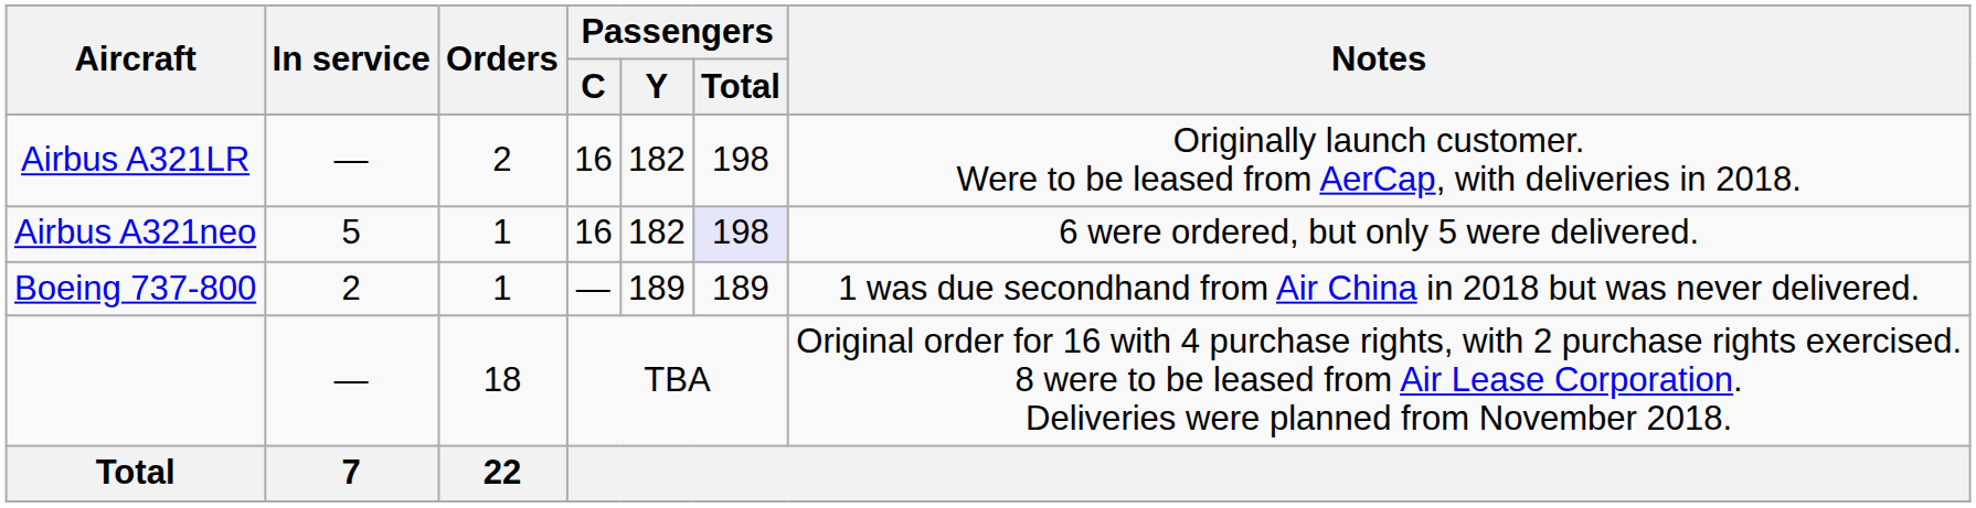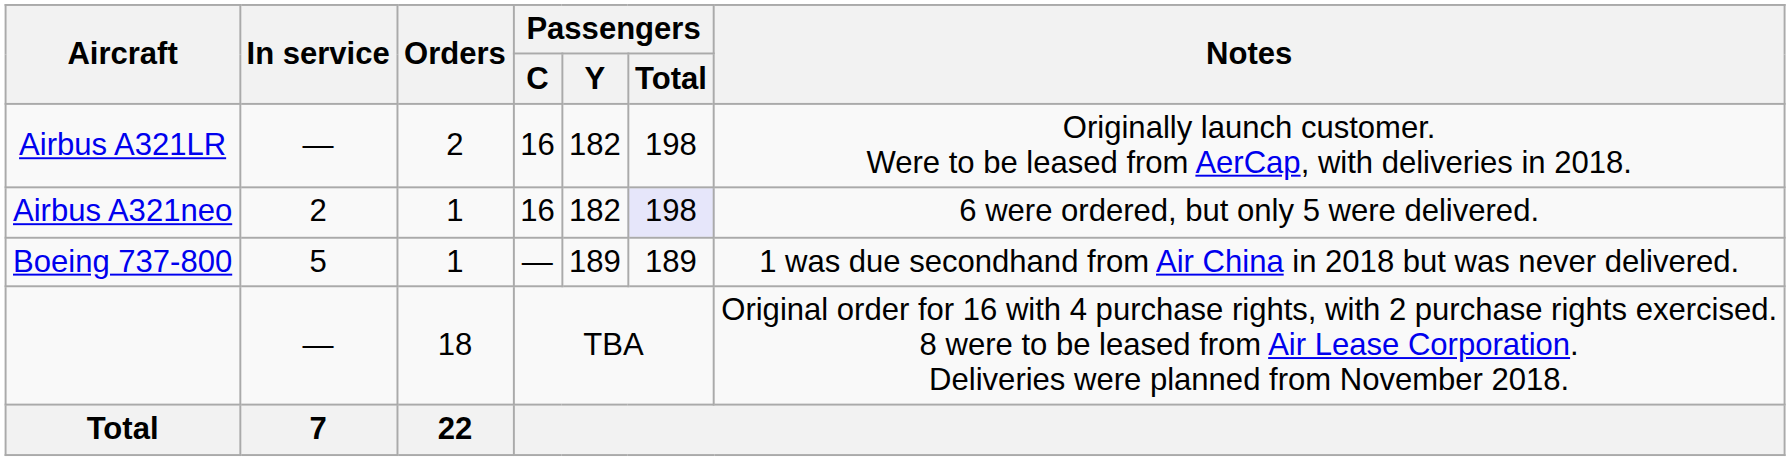 <table class="wikitable" style="margin:1em auto; text-align:center;">
 <tr>
 <th rowspan="2">Aircraft</th>
 <th rowspan="2">In service</th>
 <th rowspan="2">Orders</th>
 <th colspan="3">Passengers</th>
 <th rowspan="2">Notes</th>
 </tr>
 <tr>
 <th><abbr>C</abbr></th>
 <th><abbr>Y</abbr></th>
 <th>Total</th>
 </tr>
 <tr>
 <td><a href='#'>Airbus A321LR</a></td>
 <td>—</td>
 <td>2</td>
 <td>16</td>
 <td>182</td>
 <td>198</td>
 <td>Originally launch customer.<br>Were to be leased from <a href='#'>AerCap</a>, with deliveries in 2018.</td>
 </tr>
 <tr>
 <td><a href='#'>Airbus A321neo</a></td>
-<td>5</td>
+<td>2</td>
 <td>1</td>
 <td>16</td>
 <td>182</td>
 <td style="background: lavender;">198</td>
 <td>6 were ordered, but only 5 were delivered.</td>
 </tr>
 <tr>
 <td><a href='#'>Boeing 737-800</a></td>
-<td>2</td>
+<td>5</td>
 <td>1</td>
 <td>—</td>
 <td>189</td>
 <td>189</td>
 <td>1 was due secondhand from <a href='#'>Air China</a> in 2018 but was never delivered.</td>
 </tr>
 <tr>
 <td></td>
 <td>—</td>
 <td>18</td>
 <td colspan="3">TBA</td>
 <td>Original order for 16 with 4 purchase rights, with 2 purchase rights exercised.<br>8 were to be leased from <a href='#'>Air Lease Corporation</a>.<br>Deliveries were planned from November 2018.</td>
 </tr>
 <tr>
 <th>Total</th>
 <th>7</th>
 <th>22</th>
 <th colspan="4"></th>
 </tr>
 </table>
